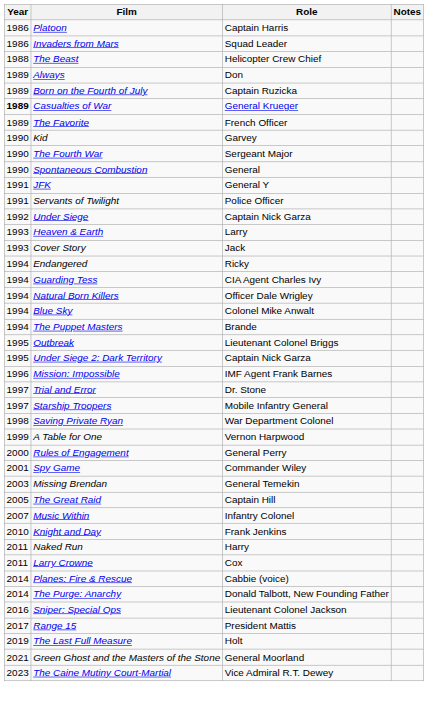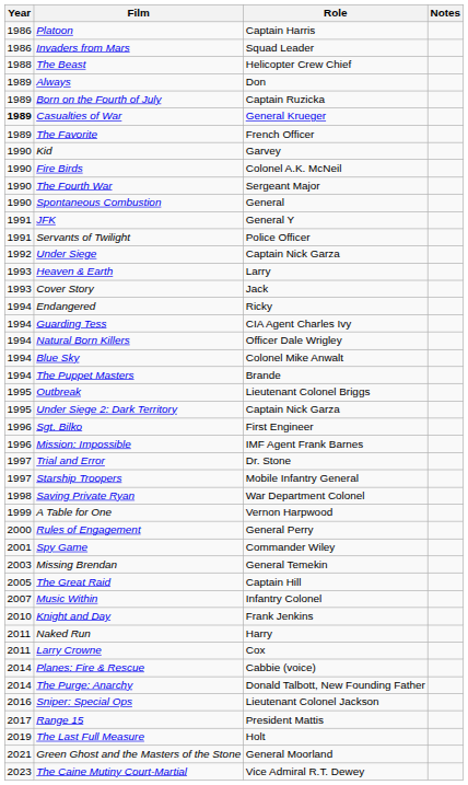 <table class="wikitable sortable">
 <tr>
 <th>Year</th>
 <th>Film</th>
 <th>Role</th>
 <th class="unsortable">Notes</th>
 </tr>
 <tr>
 <td>1986</td>
 <td><em><a href='#'>Platoon</a></em></td>
 <td>Captain Harris</td>
 <td></td>
 </tr>
 <tr>
 <td>1986</td>
 <td><em><a href='#'>Invaders from Mars</a></em></td>
 <td>Squad Leader</td>
 <td></td>
 </tr>
 <tr>
 <td>1988</td>
 <td><em><a href='#'>The Beast</a></em></td>
 <td>Helicopter Crew Chief</td>
 <td></td>
 </tr>
 <tr>
 <td>1989</td>
 <td><em><a href='#'>Always</a></em></td>
 <td>Don</td>
 <td></td>
 </tr>
 <tr>
 <td>1989</td>
 <td><em><a href='#'>Born on the Fourth of July</a></em></td>
 <td>Captain Ruzicka</td>
 <td></td>
 </tr>
 <tr>
 <td><strong>1989</strong></td>
 <td><em><a href='#'>Casualties of War</a></em></td>
 <td><a href='#'>General Krueger</a></td>
 <td></td>
 </tr>
 <tr>
 <td>1989</td>
 <td><em><a href='#'>The Favorite</a></em></td>
 <td>French Officer</td>
 <td></td>
 </tr>
 <tr>
 <td>1990</td>
 <td><em>Kid</em></td>
 <td>Garvey</td>
+<td></td>
+</tr>
+<tr>
+<td>1990</td>
+<td><em><a href='#'>Fire Birds</a></em></td>
+<td>Colonel A.K. McNeil</td>
 <td></td>
 </tr>
 <tr>
 <td>1990</td>
 <td><em><a href='#'>The Fourth War</a></em></td>
 <td>Sergeant Major</td>
 <td></td>
 </tr>
 <tr>
 <td>1990</td>
 <td><em><a href='#'>Spontaneous Combustion</a></em></td>
 <td>General</td>
 <td></td>
 </tr>
 <tr>
 <td>1991</td>
 <td><em><a href='#'>JFK</a></em></td>
 <td>General Y</td>
 <td></td>
 </tr>
 <tr>
 <td>1991</td>
 <td><em>Servants of Twilight</em></td>
 <td>Police Officer</td>
 <td></td>
 </tr>
 <tr>
 <td>1992</td>
 <td><em><a href='#'>Under Siege</a></em></td>
 <td>Captain Nick Garza</td>
 <td></td>
 </tr>
 <tr>
 <td>1993</td>
 <td><em><a href='#'>Heaven & Earth</a></em></td>
 <td>Larry</td>
 <td></td>
 </tr>
 <tr>
 <td>1993</td>
 <td><em>Cover Story</em></td>
 <td>Jack</td>
 <td></td>
 </tr>
 <tr>
 <td>1994</td>
 <td><em>Endangered</em></td>
 <td>Ricky</td>
 <td></td>
 </tr>
 <tr>
 <td>1994</td>
 <td><em><a href='#'>Guarding Tess</a></em></td>
 <td>CIA Agent Charles Ivy</td>
 <td></td>
 </tr>
 <tr>
 <td>1994</td>
 <td><em><a href='#'>Natural Born Killers</a></em></td>
 <td>Officer Dale Wrigley</td>
 <td></td>
 </tr>
 <tr>
 <td>1994</td>
 <td><em><a href='#'>Blue Sky</a></em></td>
 <td>Colonel Mike Anwalt</td>
 <td></td>
 </tr>
 <tr>
 <td>1994</td>
 <td><em><a href='#'>The Puppet Masters</a></em></td>
 <td>Brande</td>
 <td></td>
 </tr>
 <tr>
 <td>1995</td>
 <td><em><a href='#'>Outbreak</a></em></td>
 <td>Lieutenant Colonel Briggs</td>
 <td></td>
 </tr>
 <tr>
 <td>1995</td>
 <td><em><a href='#'>Under Siege 2: Dark Territory</a></em></td>
 <td>Captain Nick Garza</td>
+<td></td>
+</tr>
+<tr>
+<td>1996</td>
+<td><em><a href='#'>Sgt. Bilko</a></em></td>
+<td>First Engineer</td>
 <td></td>
 </tr>
 <tr>
 <td>1996</td>
 <td><em><a href='#'>Mission: Impossible</a></em></td>
 <td>IMF Agent Frank Barnes</td>
 <td></td>
 </tr>
 <tr>
 <td>1997</td>
 <td><em><a href='#'>Trial and Error</a></em></td>
 <td>Dr. Stone</td>
 <td></td>
 </tr>
 <tr>
 <td>1997</td>
 <td><em><a href='#'>Starship Troopers</a></em></td>
 <td>Mobile Infantry General</td>
 <td></td>
 </tr>
 <tr>
 <td>1998</td>
 <td><em><a href='#'>Saving Private Ryan</a></em></td>
 <td>War Department Colonel</td>
 <td></td>
 </tr>
 <tr>
 <td>1999</td>
 <td><em>A Table for One</em></td>
 <td>Vernon Harpwood</td>
 <td></td>
 </tr>
 <tr>
 <td>2000</td>
 <td><em><a href='#'>Rules of Engagement</a></em></td>
 <td>General Perry</td>
 <td></td>
 </tr>
 <tr>
 <td>2001</td>
 <td><em><a href='#'>Spy Game</a></em></td>
 <td>Commander Wiley</td>
 <td></td>
 </tr>
 <tr>
 <td>2003</td>
 <td><em>Missing Brendan</em></td>
 <td>General Temekin</td>
 <td></td>
 </tr>
 <tr>
 <td>2005</td>
 <td><em><a href='#'>The Great Raid</a></em></td>
 <td>Captain Hill</td>
 <td></td>
 </tr>
 <tr>
 <td>2007</td>
 <td><em><a href='#'>Music Within</a></em></td>
 <td>Infantry Colonel</td>
 <td></td>
 </tr>
 <tr>
 <td>2010</td>
 <td><em><a href='#'>Knight and Day</a></em></td>
 <td>Frank Jenkins</td>
 <td></td>
 </tr>
 <tr>
 <td>2011</td>
 <td><em>Naked Run</em></td>
 <td>Harry</td>
 <td></td>
 </tr>
 <tr>
 <td>2011</td>
 <td><em><a href='#'>Larry Crowne</a></em></td>
 <td>Cox</td>
 <td></td>
 </tr>
 <tr>
 <td>2014</td>
 <td><em><a href='#'>Planes: Fire & Rescue</a></em></td>
 <td>Cabbie (voice)</td>
 <td></td>
 </tr>
 <tr>
 <td>2014</td>
 <td><em><a href='#'>The Purge: Anarchy</a></em></td>
 <td>Donald Talbott, New Founding Father</td>
 <td></td>
 </tr>
 <tr>
 <td>2016</td>
 <td><em><a href='#'>Sniper: Special Ops</a></em></td>
 <td>Lieutenant Colonel Jackson</td>
 <td></td>
 </tr>
 <tr>
 <td>2017</td>
 <td><em><a href='#'>Range 15</a></em></td>
 <td>President Mattis</td>
 <td></td>
 </tr>
 <tr>
 <td>2019</td>
 <td><em><a href='#'>The Last Full Measure</a></em></td>
 <td>Holt</td>
 <td></td>
 </tr>
 <tr>
 <td>2021</td>
 <td><em>Green Ghost and the Masters of the Stone</em></td>
 <td>General Moorland</td>
 <td></td>
 </tr>
 <tr>
 <td>2023</td>
 <td><em><a href='#'>The Caine Mutiny Court-Martial</a></em></td>
 <td>Vice Admiral R.T. Dewey</td>
 <td></td>
 </tr>
 </table>
